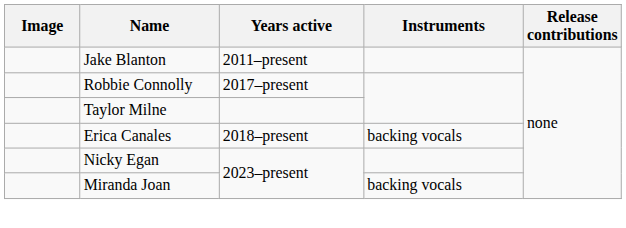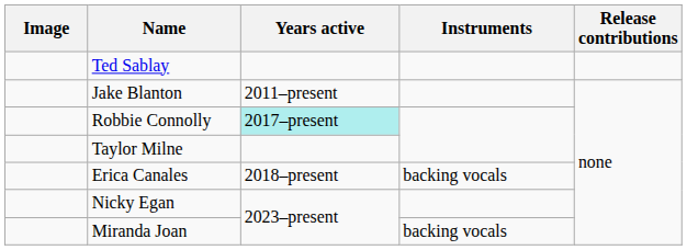 <table class="wikitable" width="100%" border="1">
 <tr>
 <th width="75">Image</th>
 <th width="150">Name</th>
 <th width="160">Years active</th>
 <th width="170">Instruments</th>
 <th>Release contributions</th>
+</tr>
+<tr>
+<td></td>
+<td><a href='#'>Ted Sablay</a></td>
+<td></td>
+<td></td>
+<td><br></td>
 </tr>
 <tr>
 <td></td>
 <td>Jake Blanton</td>
 <td>2011–present</td>
 <td></td>
 <td rowspan="7">none</td>
 </tr>
 <tr>
 <td></td>
 <td>Robbie Connolly</td>
-<td>2017–present</td>
+<td style="background: paleturquoise;">2017–present</td>
 <td rowspan="2"></td>
 </tr>
 <tr>
 <td></td>
 <td>Taylor Milne</td>
 <td></td>
 </tr>
 <tr>
 <td></td>
 <td>Erica Canales</td>
 <td>2018–present</td>
 <td>backing vocals</td>
 </tr>
 <tr>
 <td></td>
 <td>Nicky Egan</td>
 <td rowspan="2">2023–present</td>
 <td></td>
 </tr>
 <tr>
 <td></td>
 <td>Miranda Joan</td>
 <td>backing vocals</td>
 </tr>
 </table>
